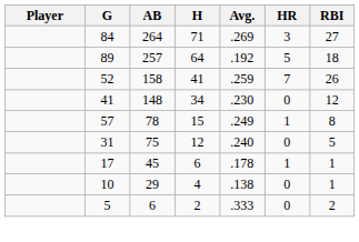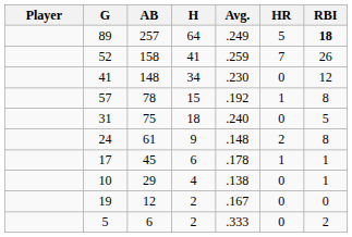 <table class="wikitable sortable">
 <tr>
 <th bgcolor="#DDDDFF" width="16%">Player</th>
 <th bgcolor="#DDDDFF" width="9%">G</th>
 <th bgcolor="#DDDDFF" width="9%">AB</th>
 <th bgcolor="#DDDDFF" width="9%">H</th>
 <th bgcolor="#DDDDFF" width="9%">Avg.</th>
 <th bgcolor="#DDDDFF" width="9%">HR</th>
 <th bgcolor="#DDDDFF" width="9%">RBI</th>
 </tr>
-<tr align="center">
-<td></td>
-<td>84</td>
-<td>264</td>
-<td>71</td>
-<td>.269</td>
-<td>3</td>
-<td>27</td>
-</tr>
 <tr align=center>
 <td></td>
 <td>89</td>
 <td>257</td>
 <td>64</td>
-<td>.192</td>
+<td>.249</td>
 <td>5</td>
-<td>18</td>
+<td><strong>18</strong></td>
 </tr>
 <tr align="center">
 <td></td>
 <td>52</td>
 <td>158</td>
 <td>41</td>
 <td>.259</td>
 <td>7</td>
 <td>26</td>
 </tr>
 <tr align=center>
 <td></td>
 <td>41</td>
 <td>148</td>
 <td>34</td>
 <td>.230</td>
 <td>0</td>
 <td>12</td>
 </tr>
 <tr align="center">
 <td></td>
 <td>57</td>
 <td>78</td>
 <td>15</td>
-<td>.249</td>
+<td>.192</td>
 <td>1</td>
 <td>8</td>
 </tr>
 <tr align="center">
 <td></td>
 <td>31</td>
 <td>75</td>
-<td>12</td>
+<td>18</td>
 <td>.240</td>
 <td>0</td>
 <td>5</td>
+</tr>
+<tr align="center">
+<td></td>
+<td>24</td>
+<td>61</td>
+<td>9</td>
+<td>.148</td>
+<td>2</td>
+<td>8</td>
 </tr>
 <tr align="center">
 <td></td>
 <td>17</td>
 <td>45</td>
 <td>6</td>
 <td>.178</td>
 <td>1</td>
 <td>1</td>
 </tr>
 <tr align="center">
 <td></td>
 <td>10</td>
 <td>29</td>
 <td>4</td>
 <td>.138</td>
 <td>0</td>
 <td>1</td>
 </tr>
 <tr align="center">
 <td></td>
+<td>19</td>
+<td>12</td>
+<td>2</td>
+<td>.167</td>
+<td>0</td>
+<td>0</td>
+</tr>
+<tr align="center">
+<td></td>
 <td>5</td>
 <td>6</td>
 <td>2</td>
 <td>.333</td>
 <td>0</td>
 <td>2</td>
 </tr>
 </table>
